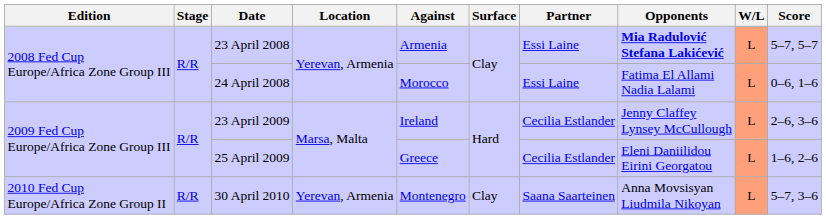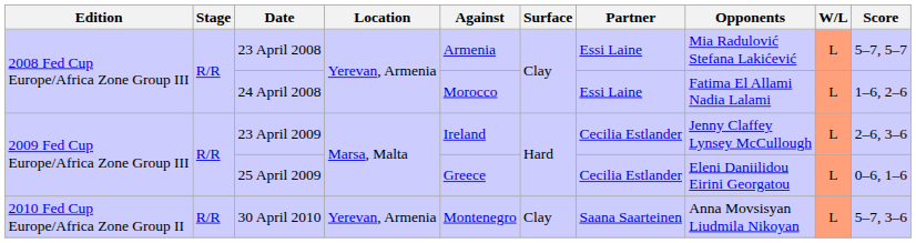 <table class=wikitable style=font-size:97%>
 <tr>
 <th>Edition</th>
 <th>Stage</th>
 <th>Date</th>
 <th>Location</th>
 <th>Against</th>
 <th>Surface</th>
 <th>Partner</th>
 <th>Opponents</th>
 <th>W/L</th>
 <th>Score</th>
 </tr>
 <tr style="background:#ccf;">
 <td rowspan="2"><a href='#'>2008 Fed Cup</a> <br> Europe/Africa Zone Group III</td>
 <td rowspan="2"><a href='#'>R/R</a></td>
 <td>23 April 2008</td>
 <td rowspan="2"><a href='#'>Yerevan</a>, Armenia</td>
 <td> <a href='#'>Armenia</a></td>
 <td rowspan="2">Clay</td>
 <td> <a href='#'>Essi Laine</a></td>
-<td><strong> <a href='#'>Mia Radulović</a> <br>  <a href='#'>Stefana Lakićević</a></strong></td>
+<td> <a href='#'>Mia Radulović</a> <br>  <a href='#'>Stefana Lakićević</a></td>
 <td style="text-align:center; background:#ffa07a;">L</td>
 <td>5–7, 5–7</td>
 </tr>
 <tr style="background:#ccf;">
 <td>24 April 2008</td>
 <td> <a href='#'>Morocco</a></td>
 <td> <a href='#'>Essi Laine</a></td>
 <td> <a href='#'>Fatima El Allami</a> <br>  <a href='#'>Nadia Lalami</a></td>
 <td style="text-align:center; background:#ffa07a;">L</td>
-<td>0–6, 1–6</td>
+<td>1–6, 2–6</td>
 </tr>
 <tr style="background:#ccf;">
 <td rowspan="2"><a href='#'>2009 Fed Cup</a> <br> Europe/Africa Zone Group III</td>
 <td rowspan="2"><a href='#'>R/R</a></td>
 <td>23 April 2009</td>
 <td rowspan="2"><a href='#'>Marsa</a>, Malta</td>
 <td> <a href='#'>Ireland</a></td>
 <td rowspan="2">Hard</td>
 <td> <a href='#'>Cecilia Estlander</a></td>
 <td> <a href='#'>Jenny Claffey</a> <br>  <a href='#'>Lynsey McCullough</a></td>
 <td style="text-align:center; background:#ffa07a;">L</td>
 <td>2–6, 3–6</td>
 </tr>
 <tr style="background:#ccf;">
 <td>25 April 2009</td>
 <td> <a href='#'>Greece</a></td>
 <td> <a href='#'>Cecilia Estlander</a></td>
 <td> <a href='#'>Eleni Daniilidou</a> <br>  <a href='#'>Eirini Georgatou</a></td>
 <td style="text-align:center; background:#ffa07a;">L</td>
-<td>1–6, 2–6</td>
+<td>0–6, 1–6</td>
 </tr>
 <tr style="background:#ccf;">
 <td><a href='#'>2010 Fed Cup</a> <br> Europe/Africa Zone Group II</td>
 <td><a href='#'>R/R</a></td>
 <td>30 April 2010</td>
 <td><a href='#'>Yerevan</a>, Armenia</td>
 <td> <a href='#'>Montenegro</a></td>
 <td>Clay</td>
 <td> <a href='#'>Saana Saarteinen</a></td>
 <td> Anna Movsisyan <br>  <a href='#'>Liudmila Nikoyan</a></td>
 <td style="text-align:center; background:#ffa07a;">L</td>
 <td>5–7, 3–6</td>
 </tr>
 </table>
